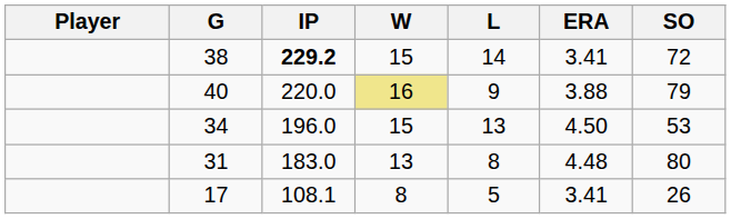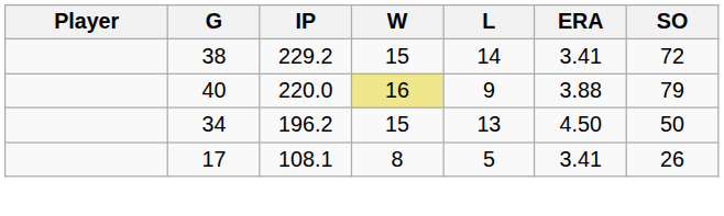 <table class="wikitable sortable">
 <tr>
 <th bgcolor="#DDDDFF" width="16%">Player</th>
 <th bgcolor="#DDDDFF" width="9%">G</th>
 <th bgcolor="#DDDDFF" width="9%">IP</th>
 <th bgcolor="#DDDDFF" width="9%">W</th>
 <th bgcolor="#DDDDFF" width="9%">L</th>
 <th bgcolor="#DDDDFF" width="9%">ERA</th>
 <th bgcolor="#DDDDFF" width="9%">SO</th>
 </tr>
 <tr align="center">
 <td></td>
 <td>38</td>
-<td><strong>229.2</strong></td>
+<td>229.2</td>
 <td>15</td>
 <td>14</td>
 <td>3.41</td>
 <td>72</td>
 </tr>
 <tr align="center">
 <td></td>
 <td>40</td>
 <td>220.0</td>
 <td style="background: khaki;">16</td>
 <td>9</td>
 <td>3.88</td>
 <td>79</td>
 </tr>
 <tr align="center">
 <td></td>
 <td>34</td>
-<td>196.0</td>
+<td>196.2</td>
 <td>15</td>
 <td>13</td>
 <td>4.50</td>
-<td>53</td>
-</tr>
-<tr align="center">
-<td></td>
-<td>31</td>
-<td>183.0</td>
-<td>13</td>
-<td>8</td>
-<td>4.48</td>
-<td>80</td>
+<td>50</td>
 </tr>
 <tr align="center">
 <td></td>
 <td>17</td>
 <td>108.1</td>
 <td>8</td>
 <td>5</td>
 <td>3.41</td>
 <td>26</td>
 </tr>
 </table>
